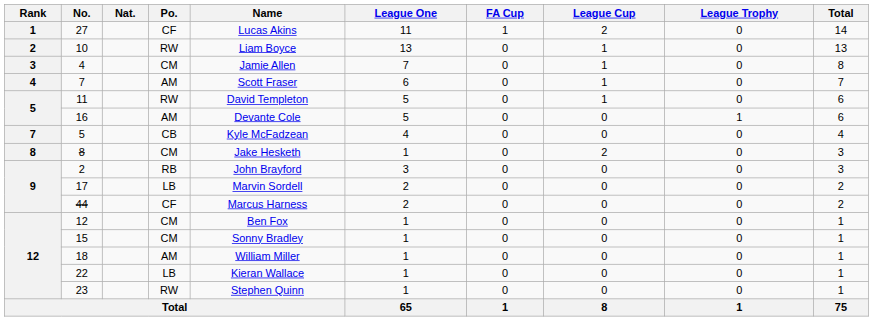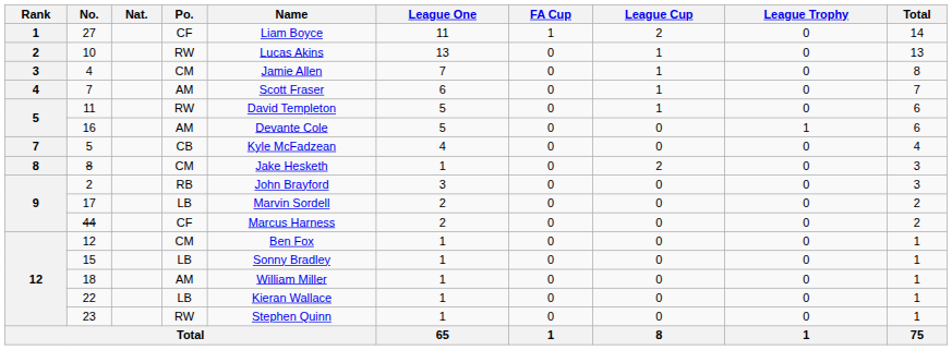 <table class="wikitable" style="text-align:center; font-size:95%; width:95%;">
 <tr>
 <th>Rank</th>
 <th>No.</th>
 <th>Nat.</th>
 <th>Po.</th>
 <th>Name</th>
 <th><a href='#'>League One</a></th>
 <th><a href='#'>FA Cup</a></th>
 <th><a href='#'>League Cup</a></th>
 <th><a href='#'>League Trophy</a></th>
 <th>Total</th>
 </tr>
 <tr>
 <th rowspan=1>1</th>
 <td>27</td>
 <td></td>
 <td>CF</td>
-<td><a href='#'>Lucas Akins</a></td>
+<td><a href='#'>Liam Boyce</a></td>
 <td>11</td>
 <td>1</td>
 <td>2</td>
 <td>0</td>
 <td>14</td>
 </tr>
 <tr>
 <th rowspan=1>2</th>
 <td>10</td>
 <td></td>
 <td>RW</td>
-<td><a href='#'>Liam Boyce</a></td>
+<td><a href='#'>Lucas Akins</a></td>
 <td>13</td>
 <td>0</td>
 <td>1</td>
 <td>0</td>
 <td>13</td>
 </tr>
 <tr>
 <th rowspan=1>3</th>
 <td>4</td>
 <td></td>
 <td>CM</td>
 <td><a href='#'>Jamie Allen</a></td>
 <td>7</td>
 <td>0</td>
 <td>1</td>
 <td>0</td>
 <td>8</td>
 </tr>
 <tr>
 <th rowspan=1>4</th>
 <td>7</td>
 <td></td>
 <td>AM</td>
 <td><a href='#'>Scott Fraser</a></td>
 <td>6</td>
 <td>0</td>
 <td>1</td>
 <td>0</td>
 <td>7</td>
 </tr>
 <tr>
 <th rowspan=2>5</th>
 <td>11</td>
 <td></td>
 <td>RW</td>
 <td><a href='#'>David Templeton</a></td>
 <td>5</td>
 <td>0</td>
 <td>1</td>
 <td>0</td>
 <td>6</td>
 </tr>
 <tr>
 <td>16</td>
 <td></td>
 <td>AM</td>
 <td><a href='#'>Devante Cole</a></td>
 <td>5</td>
 <td>0</td>
 <td>0</td>
 <td>1</td>
 <td>6</td>
 </tr>
 <tr>
 <th rowspan=1>7</th>
 <td>5</td>
 <td></td>
 <td>CB</td>
 <td><a href='#'>Kyle McFadzean</a></td>
 <td>4</td>
 <td>0</td>
 <td>0</td>
 <td>0</td>
 <td>4</td>
 </tr>
 <tr>
 <th rowspan=1>8</th>
 <td><s>8</s></td>
 <td></td>
 <td>CM</td>
 <td><a href='#'>Jake Hesketh</a></td>
 <td>1</td>
 <td>0</td>
 <td>2</td>
 <td>0</td>
 <td>3</td>
 </tr>
 <tr>
 <th rowspan=3>9</th>
 <td>2</td>
 <td></td>
 <td>RB</td>
 <td><a href='#'>John Brayford</a></td>
 <td>3</td>
 <td>0</td>
 <td>0</td>
 <td>0</td>
 <td>3</td>
 </tr>
 <tr>
 <td>17</td>
 <td></td>
 <td>LB</td>
 <td><a href='#'>Marvin Sordell</a></td>
 <td>2</td>
 <td>0</td>
 <td>0</td>
 <td>0</td>
 <td>2</td>
 </tr>
 <tr>
 <td><s>44</s></td>
 <td></td>
 <td>CF</td>
 <td><a href='#'>Marcus Harness</a></td>
 <td>2</td>
 <td>0</td>
 <td>0</td>
 <td>0</td>
 <td>2</td>
 </tr>
 <tr>
 <th rowspan=5>12</th>
 <td>12</td>
 <td></td>
 <td>CM</td>
 <td><a href='#'>Ben Fox</a></td>
 <td>1</td>
 <td>0</td>
 <td>0</td>
 <td>0</td>
 <td>1</td>
 </tr>
 <tr>
 <td>15</td>
 <td></td>
-<td>CM</td>
+<td>LB</td>
 <td><a href='#'>Sonny Bradley</a></td>
 <td>1</td>
 <td>0</td>
 <td>0</td>
 <td>0</td>
 <td>1</td>
 </tr>
 <tr>
 <td>18</td>
 <td></td>
 <td>AM</td>
 <td><a href='#'>William Miller</a></td>
 <td>1</td>
 <td>0</td>
 <td>0</td>
 <td>0</td>
 <td>1</td>
 </tr>
 <tr>
 <td>22</td>
 <td></td>
 <td>LB</td>
 <td><a href='#'>Kieran Wallace</a></td>
 <td>1</td>
 <td>0</td>
 <td>0</td>
 <td>0</td>
 <td>1</td>
 </tr>
 <tr>
 <td>23</td>
 <td></td>
 <td>RW</td>
 <td><a href='#'>Stephen Quinn</a></td>
 <td>1</td>
 <td>0</td>
 <td>0</td>
 <td>0</td>
 <td>1</td>
 </tr>
 <tr>
 <th colspan=5>Total</th>
 <th>65</th>
 <th>1</th>
 <th>8</th>
 <th>1</th>
 <th>75</th>
 </tr>
 </table>
